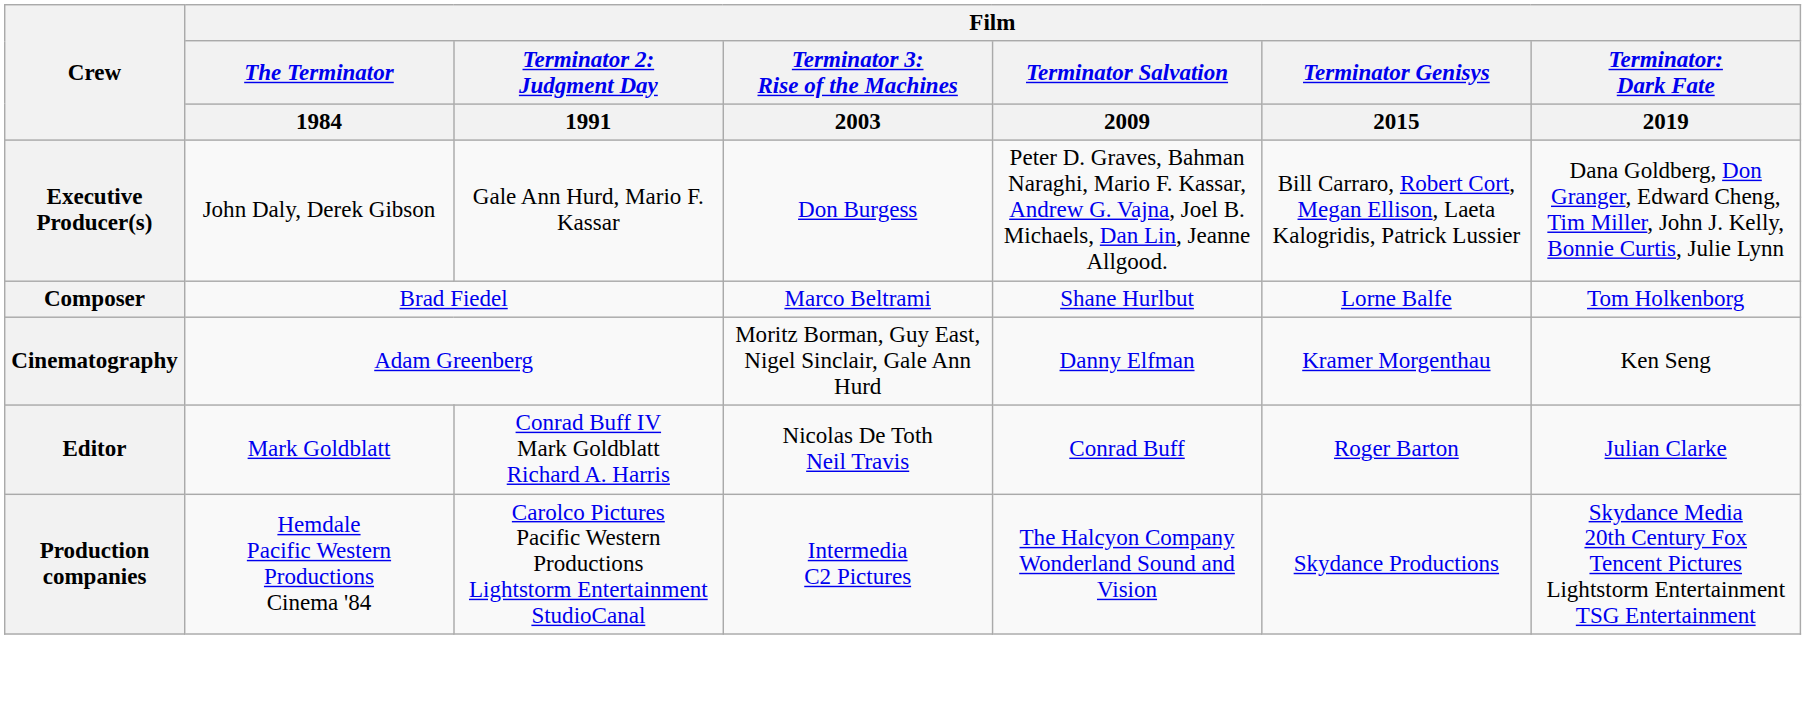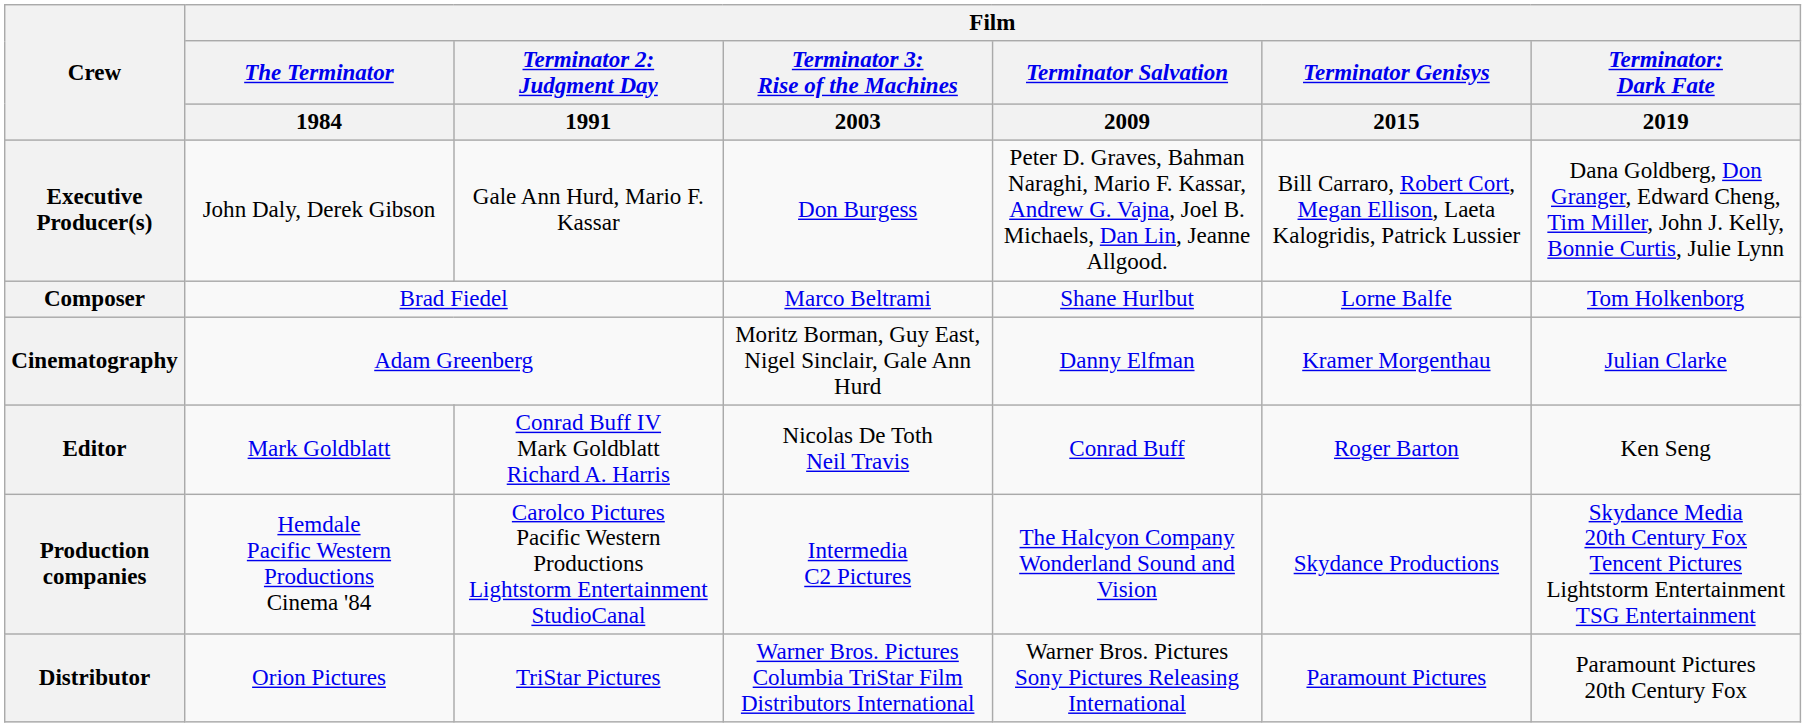 <table class="wikitable sortable" style="text-align:center">
 <tr>
 <th rowspan="3">Crew</th>
 <th colspan="6">Film</th>
 </tr>
 <tr>
 <th width=15%><em><a href='#'>The Terminator</a></em></th>
 <th width=15%><em><a href='#'>Terminator 2:<br>Judgment Day</a></em></th>
 <th width=15%><em><a href='#'>Terminator 3:<br>Rise of the Machines</a></em></th>
 <th width=15%><em><a href='#'>Terminator Salvation</a></em></th>
 <th width=15%><em><a href='#'>Terminator Genisys</a></em></th>
 <th width=15%><em><a href='#'>Terminator:<br>Dark Fate</a></em></th>
 </tr>
 <tr>
 <th>1984</th>
 <th>1991</th>
 <th>2003</th>
 <th>2009</th>
 <th>2015</th>
 <th>2019</th>
 </tr>
 <tr>
 <th>Executive Producer(s)</th>
 <td>John Daly, Derek Gibson</td>
 <td>Gale Ann Hurd, Mario F. Kassar</td>
 <td><a href='#'>Don Burgess</a></td>
 <td>Peter D. Graves, Bahman Naraghi, Mario F. Kassar, <a href='#'>Andrew G. Vajna</a>, Joel B. Michaels, <a href='#'>Dan Lin</a>, Jeanne Allgood.</td>
 <td>Bill Carraro, <a href='#'>Robert Cort</a>, <a href='#'>Megan Ellison</a>, Laeta Kalogridis, Patrick Lussier</td>
 <td>Dana Goldberg, <a href='#'>Don Granger</a>, Edward Cheng, <a href='#'>Tim Miller</a>, John J. Kelly, <a href='#'>Bonnie Curtis</a>, Julie Lynn</td>
 </tr>
 <tr>
 <th>Composer</th>
 <td colspan="2"><a href='#'>Brad Fiedel</a></td>
 <td><a href='#'>Marco Beltrami</a></td>
 <td><a href='#'>Shane Hurlbut</a></td>
 <td><a href='#'>Lorne Balfe</a></td>
 <td><a href='#'>Tom Holkenborg</a></td>
 </tr>
 <tr>
 <th>Cinematography</th>
 <td colspan="2"><a href='#'>Adam Greenberg</a></td>
 <td>Moritz Borman, Guy East, Nigel Sinclair, Gale Ann Hurd</td>
 <td><a href='#'>Danny Elfman</a></td>
 <td><a href='#'>Kramer Morgenthau</a></td>
-<td>Ken Seng</td>
+<td><a href='#'>Julian Clarke</a></td>
 </tr>
 <tr>
 <th>Editor</th>
 <td><a href='#'>Mark Goldblatt</a></td>
 <td><a href='#'>Conrad Buff IV</a><br>Mark Goldblatt<br><a href='#'>Richard A. Harris</a></td>
 <td>Nicolas De Toth<br><a href='#'>Neil Travis</a></td>
 <td><a href='#'>Conrad Buff</a></td>
 <td><a href='#'>Roger Barton</a></td>
-<td><a href='#'>Julian Clarke</a></td>
+<td>Ken Seng</td>
 </tr>
 <tr>
 <th>Production companies</th>
 <td><a href='#'>Hemdale</a><br><a href='#'>Pacific Western Productions</a><br>Cinema '84</td>
 <td><a href='#'>Carolco Pictures</a><br>Pacific Western Productions<br><a href='#'>Lightstorm Entertainment</a><br><a href='#'>StudioCanal</a></td>
 <td><a href='#'>Intermedia</a><br><a href='#'>C2 Pictures</a></td>
 <td><a href='#'>The Halcyon Company</a><br><a href='#'>Wonderland Sound and Vision</a></td>
 <td><a href='#'>Skydance Productions</a></td>
 <td><a href='#'>Skydance Media</a><br><a href='#'>20th Century Fox</a><br><a href='#'>Tencent Pictures</a><br>Lightstorm Entertainment<br><a href='#'>TSG Entertainment</a></td>
 </tr>
+<tr>
+<th>Distributor</th>
+<td><a href='#'>Orion Pictures</a></td>
+<td><a href='#'>TriStar Pictures</a></td>
+<td><a href='#'>Warner Bros. Pictures</a><br><a href='#'>Columbia TriStar Film Distributors International</a></td>
+<td>Warner Bros. Pictures<br><a href='#'>Sony Pictures Releasing International</a></td>
+<td><a href='#'>Paramount Pictures</a></td>
+<td>Paramount Pictures<br>20th Century Fox</td>
+</tr>
 </table>
